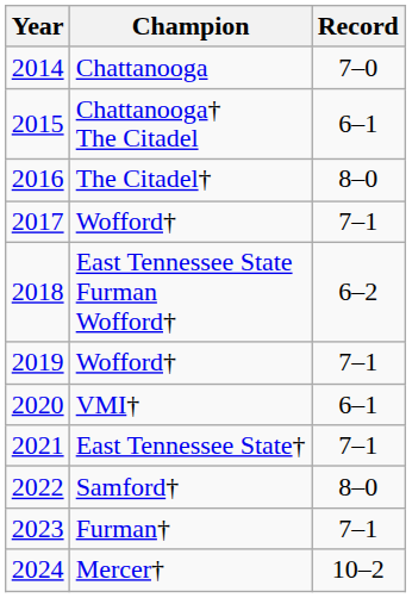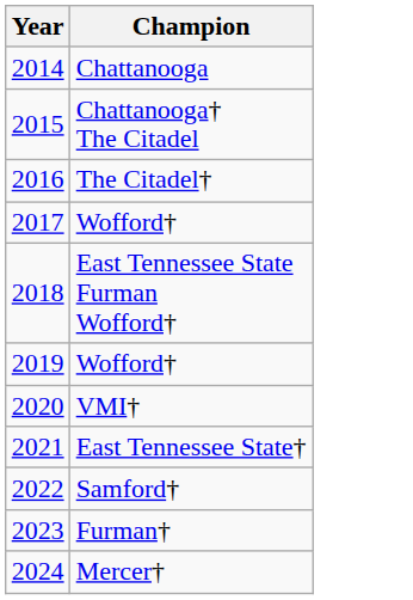 <table class="wikitable">
 <tr>
 <th>Year</th>
 <th>Champion</th>
-<th>Record</th>
 </tr>
 <tr>
 <td><a href='#'>2014</a></td>
 <td><a href='#'>Chattanooga</a></td>
-<td style="text-align:center;">7–0</td>
 </tr>
 <tr>
 <td><a href='#'>2015</a></td>
 <td><a href='#'>Chattanooga</a>†<br><a href='#'>The Citadel</a></td>
-<td style="text-align:center;">6–1</td>
 </tr>
 <tr>
 <td><a href='#'>2016</a></td>
 <td><a href='#'>The Citadel</a>†</td>
-<td style="text-align:center;">8–0</td>
 </tr>
 <tr>
 <td><a href='#'>2017</a></td>
 <td><a href='#'>Wofford</a>†</td>
-<td style="text-align:center;">7–1</td>
 </tr>
 <tr>
 <td><a href='#'>2018</a></td>
 <td><a href='#'>East Tennessee State</a><br><a href='#'>Furman</a><br><a href='#'>Wofford</a>†</td>
-<td style="text-align:center;">6–2</td>
 </tr>
 <tr>
 <td><a href='#'>2019</a></td>
 <td><a href='#'>Wofford</a>†</td>
-<td align=center>7–1</td>
 </tr>
 <tr>
 <td><a href='#'>2020</a></td>
 <td><a href='#'>VMI</a>†</td>
-<td align=center>6–1</td>
 </tr>
 <tr>
 <td><a href='#'>2021</a></td>
 <td><a href='#'>East Tennessee State</a>†</td>
-<td align=center>7–1</td>
 </tr>
 <tr>
 <td><a href='#'>2022</a></td>
 <td><a href='#'>Samford</a>†</td>
-<td align=center>8–0</td>
 </tr>
 <tr>
 <td><a href='#'>2023</a></td>
 <td><a href='#'>Furman</a>†</td>
-<td align=center>7–1</td>
 </tr>
 <tr>
 <td><a href='#'>2024</a></td>
 <td><a href='#'>Mercer</a>†</td>
-<td align=center>10–2</td>
 </tr>
 </table>
